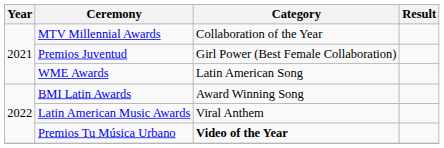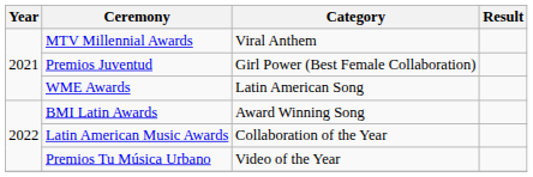 <table class="wikitable plainrowheaders">
 <tr>
 <th scope="col">Year</th>
 <th scope="col">Ceremony</th>
 <th scope="col">Category</th>
 <th scope="col">Result</th>
 </tr>
 <tr>
 <td rowspan="3">2021</td>
 <td><a href='#'>MTV Millennial Awards</a></td>
-<td>Collaboration of the Year</td>
+<td>Viral Anthem</td>
 <td></td>
 </tr>
 <tr>
 <td><a href='#'>Premios Juventud</a></td>
 <td>Girl Power (Best Female Collaboration)</td>
 <td></td>
 </tr>
 <tr>
 <td><a href='#'>WME Awards</a></td>
 <td>Latin American Song</td>
 <td></td>
 </tr>
 <tr>
 <td rowspan="3">2022</td>
 <td><a href='#'>BMI Latin Awards</a></td>
 <td>Award Winning Song</td>
 <td></td>
 </tr>
 <tr>
 <td><a href='#'>Latin American Music Awards</a></td>
-<td>Viral Anthem</td>
+<td>Collaboration of the Year</td>
 <td></td>
 </tr>
 <tr>
 <td><a href='#'>Premios Tu Música Urbano</a></td>
-<td><strong>Video of the Year</strong></td>
+<td>Video of the Year</td>
 <td></td>
 </tr>
 <tr>
 </tr>
 </table>
